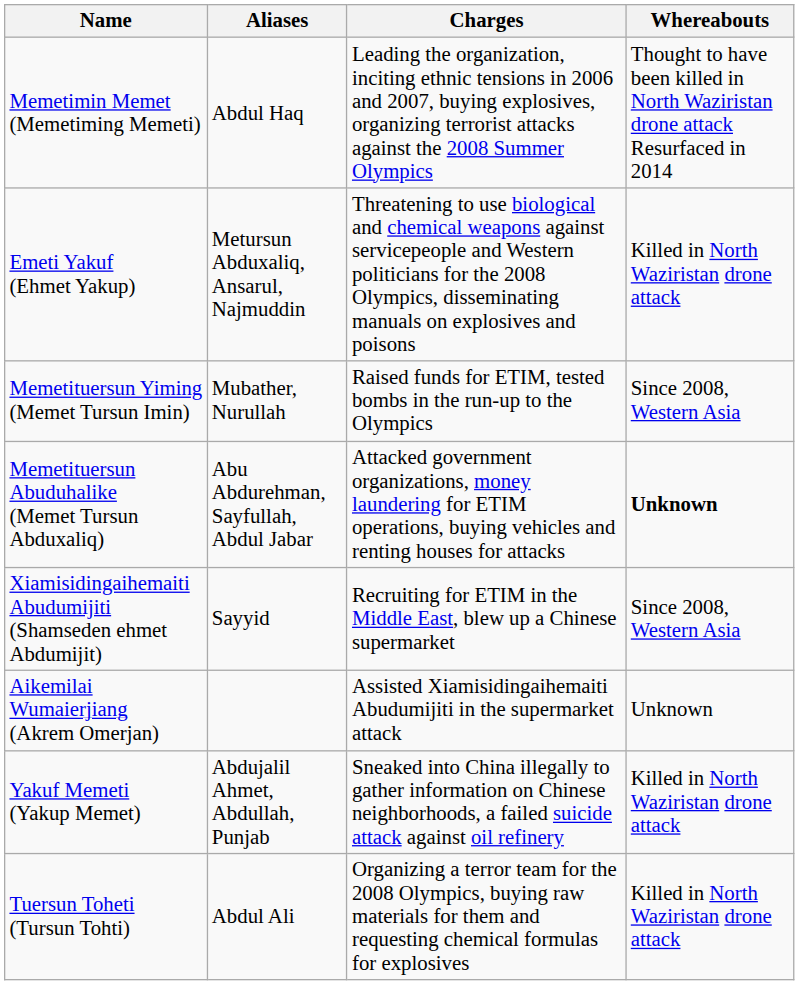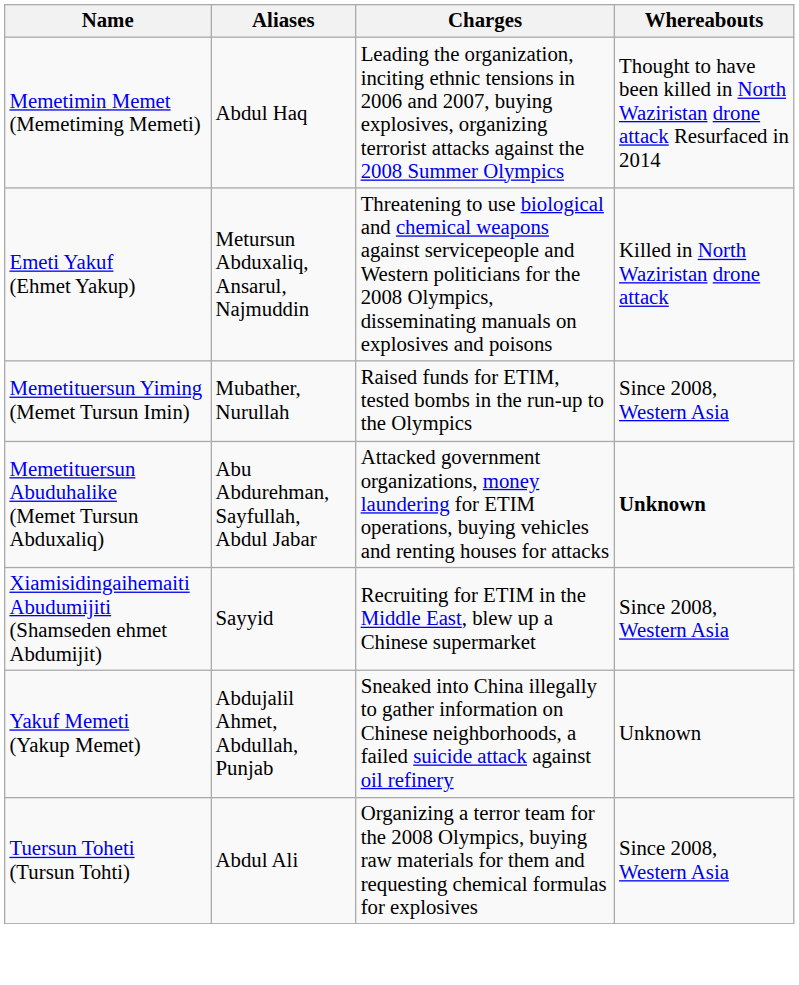 <table class="wikitable">
 <tr>
 <th><strong>Name</strong></th>
 <th><strong>Aliases</strong></th>
 <th><strong>Charges</strong></th>
 <th><strong>Whereabouts</strong></th>
 </tr>
 <tr>
 <td><a href='#'>Memetimin Memet</a> (Memetiming Memeti)</td>
 <td>Abdul Haq</td>
 <td>Leading the organization, inciting ethnic tensions in 2006 and 2007, buying explosives, organizing terrorist attacks against the <a href='#'>2008 Summer Olympics</a></td>
 <td>Thought to have been killed in <a href='#'>North Waziristan</a> <a href='#'>drone attack</a> Resurfaced in 2014</td>
 </tr>
 <tr>
 <td><a href='#'>Emeti Yakuf</a> <br> (Ehmet Yakup)</td>
 <td>Metursun Abduxaliq, Ansarul, Najmuddin</td>
 <td>Threatening to use <a href='#'>biological</a> and <a href='#'>chemical weapons</a> against servicepeople and Western politicians for the 2008 Olympics, disseminating manuals on explosives and poisons</td>
 <td>Killed in <a href='#'>North Waziristan</a> <a href='#'>drone attack</a></td>
 </tr>
 <tr>
 <td><a href='#'>Memetituersun Yiming</a> <br> (Memet Tursun Imin)</td>
 <td>Mubather, Nurullah</td>
 <td>Raised funds for ETIM, tested bombs in the run-up to the Olympics</td>
 <td>Since 2008, <a href='#'>Western Asia</a></td>
 </tr>
 <tr>
 <td><a href='#'>Memetituersun Abuduhalike</a><br>(Memet Tursun Abduxaliq)</td>
 <td>Abu Abdurehman, Sayfullah, Abdul Jabar</td>
 <td>Attacked government organizations, <a href='#'>money laundering</a> for ETIM operations, buying vehicles and renting houses for attacks</td>
 <td><strong>Unknown</strong></td>
 </tr>
 <tr>
 <td><a href='#'>Xiamisidingaihemaiti Abudumijiti</a> <br> (Shamseden ehmet Abdumijit)</td>
 <td>Sayyid</td>
 <td>Recruiting for ETIM in the <a href='#'>Middle East</a>, blew up a Chinese supermarket</td>
 <td>Since 2008, <a href='#'>Western Asia</a></td>
 </tr>
 <tr>
-<td><a href='#'>Aikemilai Wumaierjiang</a> <br> (Akrem Omerjan)</td>
-<td></td>
-<td>Assisted Xiamisidingaihemaiti Abudumijiti in the supermarket attack</td>
-<td>Unknown</td>
-</tr>
-<tr>
 <td><a href='#'>Yakuf Memeti</a> <br> (Yakup Memet)</td>
 <td>Abdujalil Ahmet, Abdullah, Punjab</td>
 <td>Sneaked into China illegally to gather information on Chinese neighborhoods, a failed <a href='#'>suicide attack</a> against <a href='#'>oil refinery</a></td>
-<td>Killed in <a href='#'>North Waziristan</a> <a href='#'>drone attack</a></td>
+<td>Unknown</td>
 </tr>
 <tr>
 <td><a href='#'>Tuersun Toheti</a> <br> (Tursun Tohti)</td>
 <td>Abdul Ali</td>
 <td>Organizing a terror team for the 2008 Olympics, buying raw materials for them and requesting chemical formulas for explosives</td>
-<td>Killed in <a href='#'>North Waziristan</a> <a href='#'>drone attack</a></td>
+<td>Since 2008, <a href='#'>Western Asia</a></td>
 </tr>
 </table>
